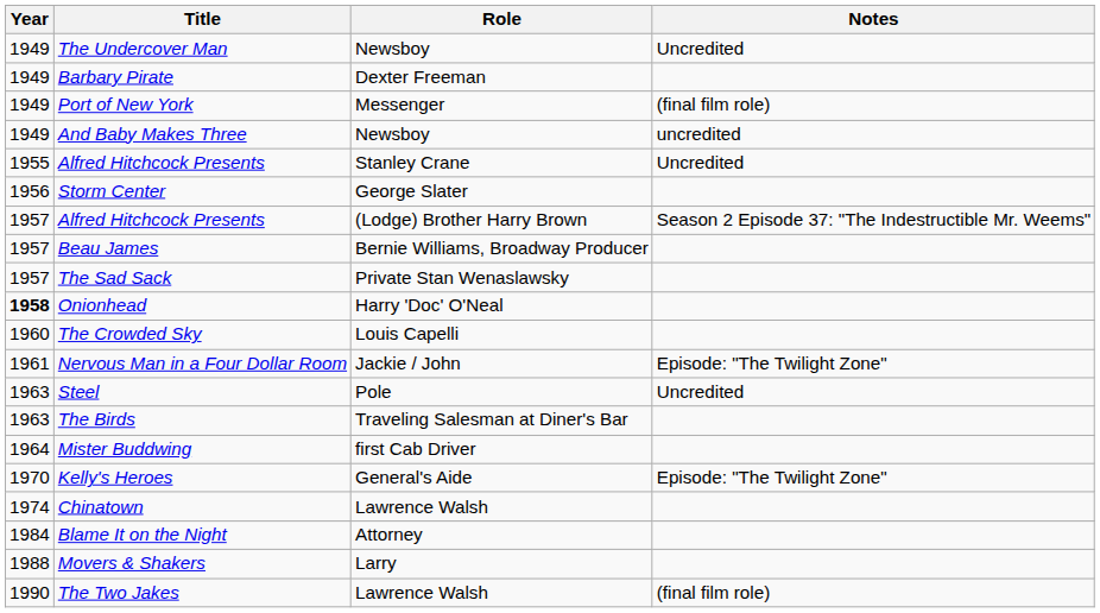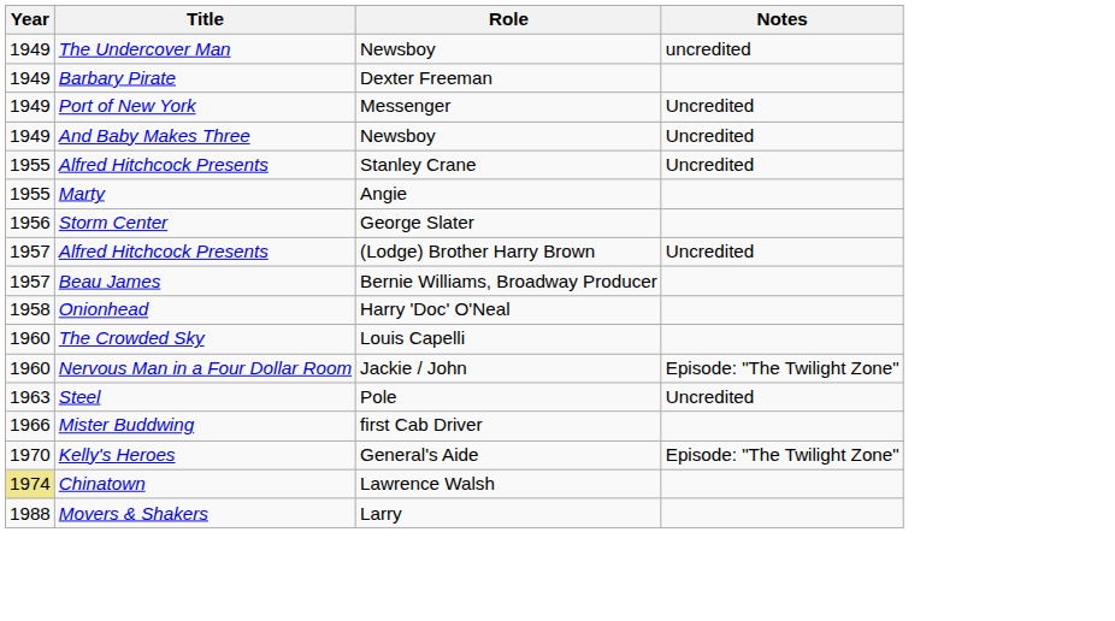 <table class="wikitable">
 <tr>
 <th>Year</th>
 <th>Title</th>
 <th>Role</th>
 <th>Notes</th>
 </tr>
 <tr>
 <td>1949</td>
 <td><em><a href='#'>The Undercover Man</a></em></td>
 <td>Newsboy</td>
-<td>Uncredited</td>
+<td>uncredited</td>
 </tr>
 <tr>
 <td>1949</td>
 <td><em><a href='#'>Barbary Pirate</a></em></td>
 <td>Dexter Freeman</td>
 <td></td>
 </tr>
 <tr>
 <td>1949</td>
 <td><em><a href='#'>Port of New York</a></em></td>
 <td>Messenger</td>
-<td>(final film role)</td>
+<td>Uncredited</td>
 </tr>
 <tr>
 <td>1949</td>
 <td><em><a href='#'>And Baby Makes Three</a></em></td>
 <td>Newsboy</td>
-<td>uncredited</td>
+<td>Uncredited</td>
 </tr>
 <tr>
 <td>1955</td>
 <td><em><a href='#'>Alfred Hitchcock Presents</a></em></td>
 <td>Stanley Crane</td>
 <td>Uncredited</td>
+</tr>
+<tr>
+<td>1955</td>
+<td><em><a href='#'>Marty</a></em></td>
+<td>Angie</td>
+<td></td>
 </tr>
 <tr>
 <td>1956</td>
 <td><em><a href='#'>Storm Center</a></em></td>
 <td>George Slater</td>
 <td></td>
 </tr>
 <tr>
 <td>1957</td>
 <td><em><a href='#'>Alfred Hitchcock Presents</a></em></td>
 <td>(Lodge) Brother Harry Brown</td>
-<td>Season 2 Episode 37: "The Indestructible Mr. Weems"</td>
+<td>Uncredited</td>
 </tr>
 <tr>
 <td>1957</td>
 <td><em><a href='#'>Beau James</a></em></td>
 <td>Bernie Williams, Broadway Producer</td>
 <td></td>
 </tr>
 <tr>
-<td>1957</td>
-<td><em><a href='#'>The Sad Sack</a></em></td>
-<td>Private Stan Wenaslawsky</td>
-<td></td>
-</tr>
-<tr>
-<td><strong>1958</strong></td>
+<td>1958</td>
 <td><em><a href='#'>Onionhead</a></em></td>
 <td>Harry 'Doc' O'Neal</td>
 <td></td>
 </tr>
 <tr>
 <td>1960</td>
 <td><em><a href='#'>The Crowded Sky</a></em></td>
 <td>Louis Capelli</td>
 <td></td>
 </tr>
 <tr>
-<td>1961</td>
+<td>1960</td>
 <td><em><a href='#'>Nervous Man in a Four Dollar Room</a></em></td>
 <td>Jackie / John</td>
 <td>Episode: "The Twilight Zone"</td>
 </tr>
 <tr>
 <td>1963</td>
 <td><em><a href='#'>Steel</a></em></td>
 <td>Pole</td>
 <td>Uncredited</td>
 </tr>
 <tr>
-<td>1963</td>
-<td><em><a href='#'>The Birds</a></em></td>
-<td>Traveling Salesman at Diner's Bar</td>
-<td></td>
-</tr>
-<tr>
-<td>1964</td>
+<td>1966</td>
 <td><em><a href='#'>Mister Buddwing</a></em></td>
 <td>first Cab Driver</td>
 <td></td>
 </tr>
 <tr>
 <td>1970</td>
 <td><em><a href='#'>Kelly's Heroes</a></em></td>
 <td>General's Aide</td>
 <td>Episode: "The Twilight Zone"</td>
 </tr>
 <tr>
-<td>1974</td>
+<td style="background: khaki;">1974</td>
 <td><em><a href='#'>Chinatown</a></em></td>
 <td>Lawrence Walsh</td>
-<td></td>
-</tr>
-<tr>
-<td>1984</td>
-<td><em><a href='#'>Blame It on the Night</a></em></td>
-<td>Attorney</td>
 <td></td>
 </tr>
 <tr>
 <td>1988</td>
 <td><em><a href='#'>Movers & Shakers</a></em></td>
 <td>Larry</td>
 <td></td>
 </tr>
-<tr>
-<td>1990</td>
-<td><em><a href='#'>The Two Jakes</a></em></td>
-<td>Lawrence Walsh</td>
-<td>(final film role)</td>
-</tr>
 </table>
